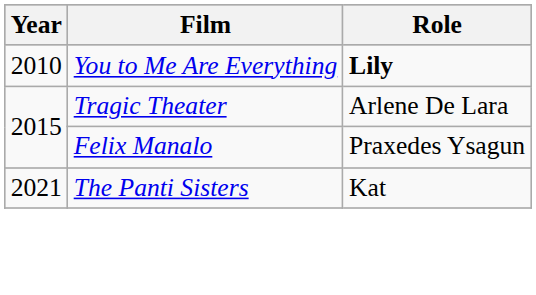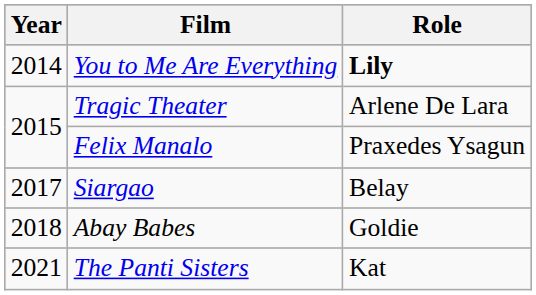 <table class="wikitable">
 <tr style="background:#ccc; text-align:center;">
 <th>Year</th>
 <th>Film</th>
 <th>Role</th>
 </tr>
 <tr>
-<td>2010</td>
+<td>2014</td>
 <td><em><a href='#'>You to Me Are Everything</a></em></td>
 <td><strong>Lily</strong></td>
 </tr>
 <tr>
 <td rowspan="2">2015</td>
 <td><em><a href='#'>Tragic Theater</a></em></td>
 <td>Arlene De Lara</td>
 </tr>
 <tr>
 <td><em><a href='#'>Felix Manalo</a></em></td>
 <td>Praxedes Ysagun</td>
 </tr>
 <tr>
+<td>2017</td>
+<td><em><a href='#'>Siargao</a></em></td>
+<td>Belay</td>
+</tr>
+<tr>
+<td>2018</td>
+<td><em>Abay Babes</em></td>
+<td>Goldie</td>
+</tr>
+<tr>
 <td>2021</td>
 <td><em><a href='#'>The Panti Sisters</a></em></td>
 <td>Kat</td>
 </tr>
 </table>
